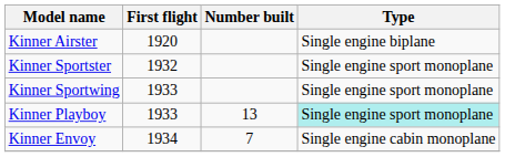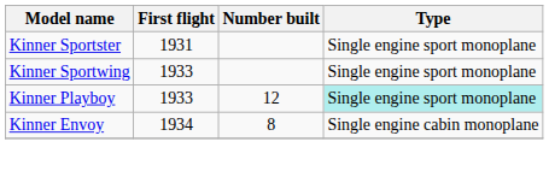 <table class="wikitable sortable">
 <tr>
 <th>Model name</th>
 <th>First flight</th>
 <th>Number built</th>
 <th>Type</th>
 </tr>
 <tr>
-<td align=left><a href='#'>Kinner Airster</a></td>
-<td align=center>1920</td>
-<td align=center></td>
-<td align=left>Single engine biplane</td>
-</tr>
-<tr>
 <td align=left><a href='#'>Kinner Sportster</a></td>
-<td align=center>1932</td>
+<td align=center>1931</td>
 <td align=center></td>
 <td align=left>Single engine sport monoplane</td>
 </tr>
 <tr>
 <td align=left><a href='#'>Kinner Sportwing</a></td>
 <td align=center>1933</td>
 <td align=center></td>
 <td align=left>Single engine sport monoplane</td>
 </tr>
 <tr>
 <td align=left><a href='#'>Kinner Playboy</a></td>
 <td align=center>1933</td>
-<td align=center>13</td>
+<td align=center>12</td>
 <td align=left style="background: paleturquoise;">Single engine sport monoplane</td>
 </tr>
 <tr>
 <td align=left><a href='#'>Kinner Envoy</a></td>
 <td align=center>1934</td>
-<td align=center>7</td>
+<td align=center>8</td>
 <td align=left>Single engine cabin monoplane</td>
 </tr>
 <tr>
 </tr>
 </table>
